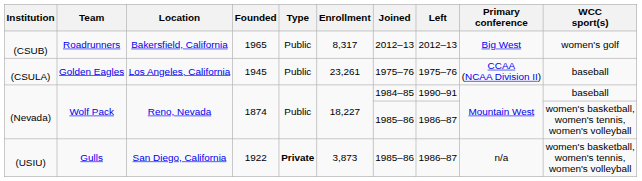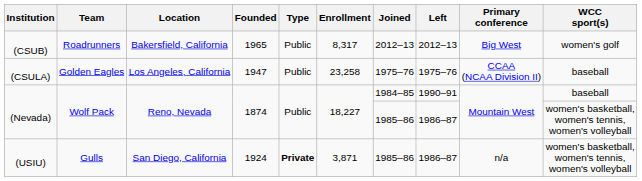 <table class="wikitable sortable" style="text-align: center">
 <tr>
 <th>Institution</th>
 <th>Team</th>
 <th>Location</th>
 <th>Founded</th>
 <th>Type</th>
 <th>Enrollment</th>
 <th>Joined</th>
 <th>Left</th>
 <th>Primary<br>conference</th>
 <th>WCC<br>sport(s)</th>
 </tr>
 <tr>
 <td><br>(CSUB)</td>
 <td><a href='#'>Roadrunners</a></td>
 <td><a href='#'>Bakersfield, California</a></td>
 <td>1965</td>
 <td>Public</td>
 <td>8,317</td>
 <td>2012–13</td>
 <td>2012–13</td>
 <td><a href='#'>Big West</a></td>
 <td>women's golf</td>
 </tr>
 <tr>
 <td><br>(CSULA)</td>
 <td><a href='#'>Golden Eagles</a></td>
 <td><a href='#'>Los Angeles, California</a></td>
-<td>1945</td>
+<td>1947</td>
 <td>Public</td>
-<td>23,261</td>
+<td>23,258</td>
 <td>1975–76</td>
 <td>1975–76</td>
 <td><a href='#'>CCAA</a><br>(<a href='#'>NCAA Division II</a>)</td>
 <td>baseball</td>
 </tr>
 <tr>
 <td rowspan=2><br>(Nevada)</td>
 <td rowspan=2><a href='#'>Wolf Pack</a></td>
 <td rowspan=2><a href='#'>Reno, Nevada</a></td>
 <td rowspan=2>1874</td>
 <td rowspan=2>Public</td>
 <td rowspan=2>18,227</td>
 <td>1984–85</td>
 <td>1990–91</td>
 <td rowspan=2><a href='#'>Mountain West</a></td>
 <td>baseball</td>
 </tr>
 <tr>
 <td>1985–86</td>
 <td>1986–87</td>
 <td>women's basketball,<br>women's tennis,<br>women's volleyball</td>
 </tr>
 <tr>
 <td><br>(USIU)</td>
 <td><a href='#'>Gulls</a></td>
 <td><a href='#'>San Diego, California</a></td>
-<td>1922</td>
+<td>1924</td>
 <td><strong>Private</strong></td>
-<td>3,873</td>
+<td>3,871</td>
 <td>1985–86</td>
 <td>1986–87</td>
 <td>n/a</td>
 <td>women's basketball,<br>women's tennis,<br>women's volleyball</td>
 </tr>
 </table>
